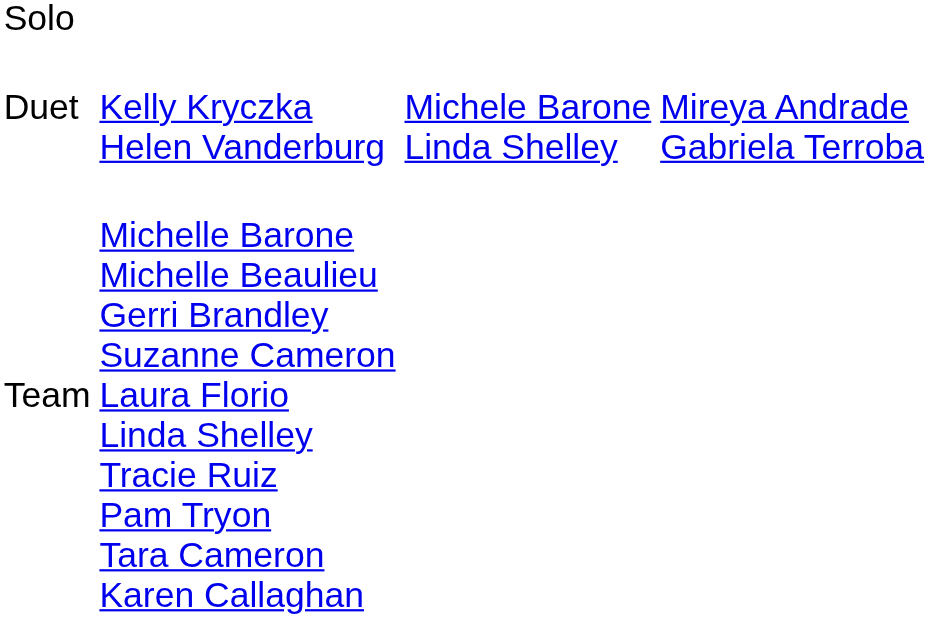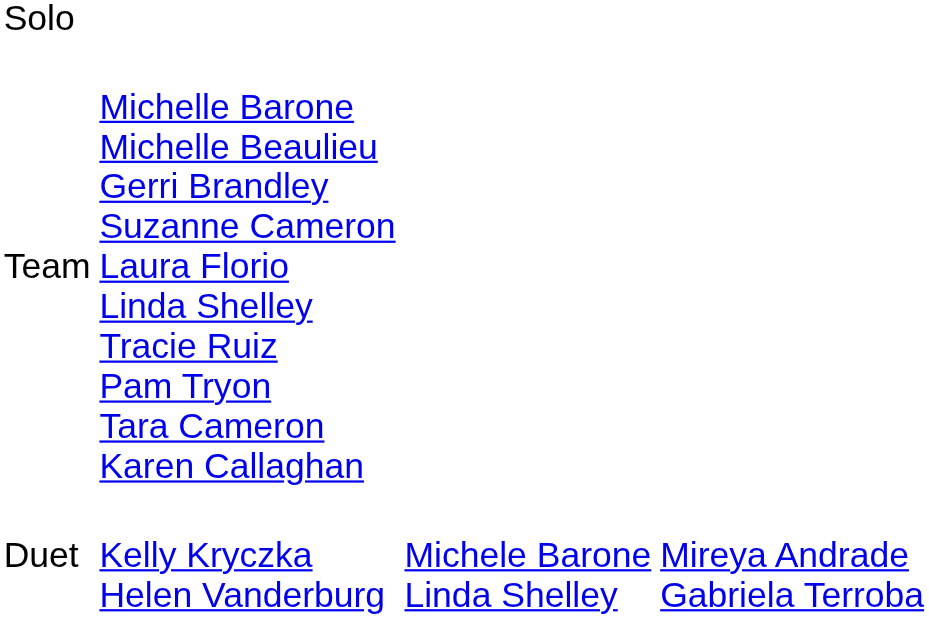 <table>
 <tr>
 <td>Solo</td>
 <td></td>
+<td></td>
+<td></td>
+</tr>
+<tr>
+<td>Team</td>
+<td><br><a href='#'>Michelle Barone</a><br><a href='#'>Michelle Beaulieu</a><br><a href='#'>Gerri Brandley</a><br><a href='#'>Suzanne Cameron</a><br><a href='#'>Laura Florio</a><br><a href='#'>Linda Shelley</a><br><a href='#'>Tracie Ruiz</a><br><a href='#'>Pam Tryon</a><br><a href='#'>Tara Cameron</a><br><a href='#'>Karen Callaghan</a></td>
 <td></td>
 <td></td>
 </tr>
 <tr>
 <td>Duet</td>
 <td><br><a href='#'>Kelly Kryczka</a><br><a href='#'>Helen Vanderburg</a></td>
 <td><br><a href='#'>Michele Barone</a><br><a href='#'>Linda Shelley</a></td>
 <td><br><a href='#'>Mireya Andrade</a><br><a href='#'>Gabriela Terroba</a></td>
 </tr>
-<tr>
-<td>Team</td>
-<td><br><a href='#'>Michelle Barone</a><br><a href='#'>Michelle Beaulieu</a><br><a href='#'>Gerri Brandley</a><br><a href='#'>Suzanne Cameron</a><br><a href='#'>Laura Florio</a><br><a href='#'>Linda Shelley</a><br><a href='#'>Tracie Ruiz</a><br><a href='#'>Pam Tryon</a><br><a href='#'>Tara Cameron</a><br><a href='#'>Karen Callaghan</a></td>
-<td></td>
-<td></td>
-</tr>
 </table>
